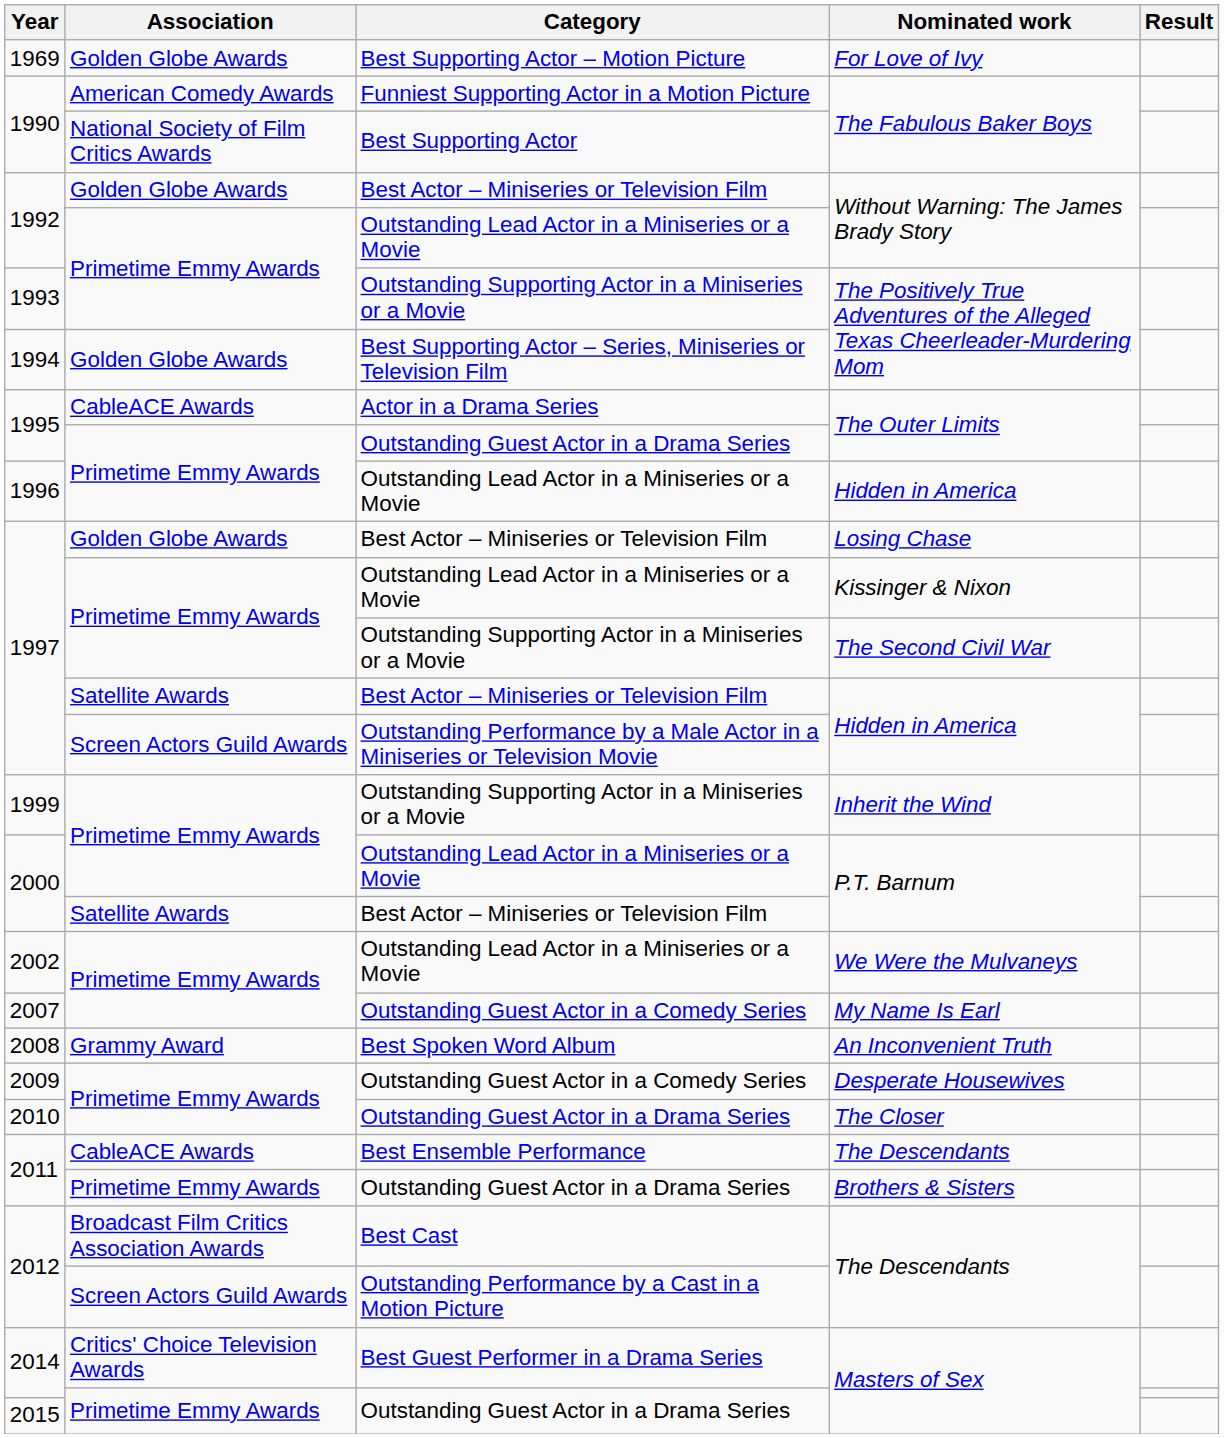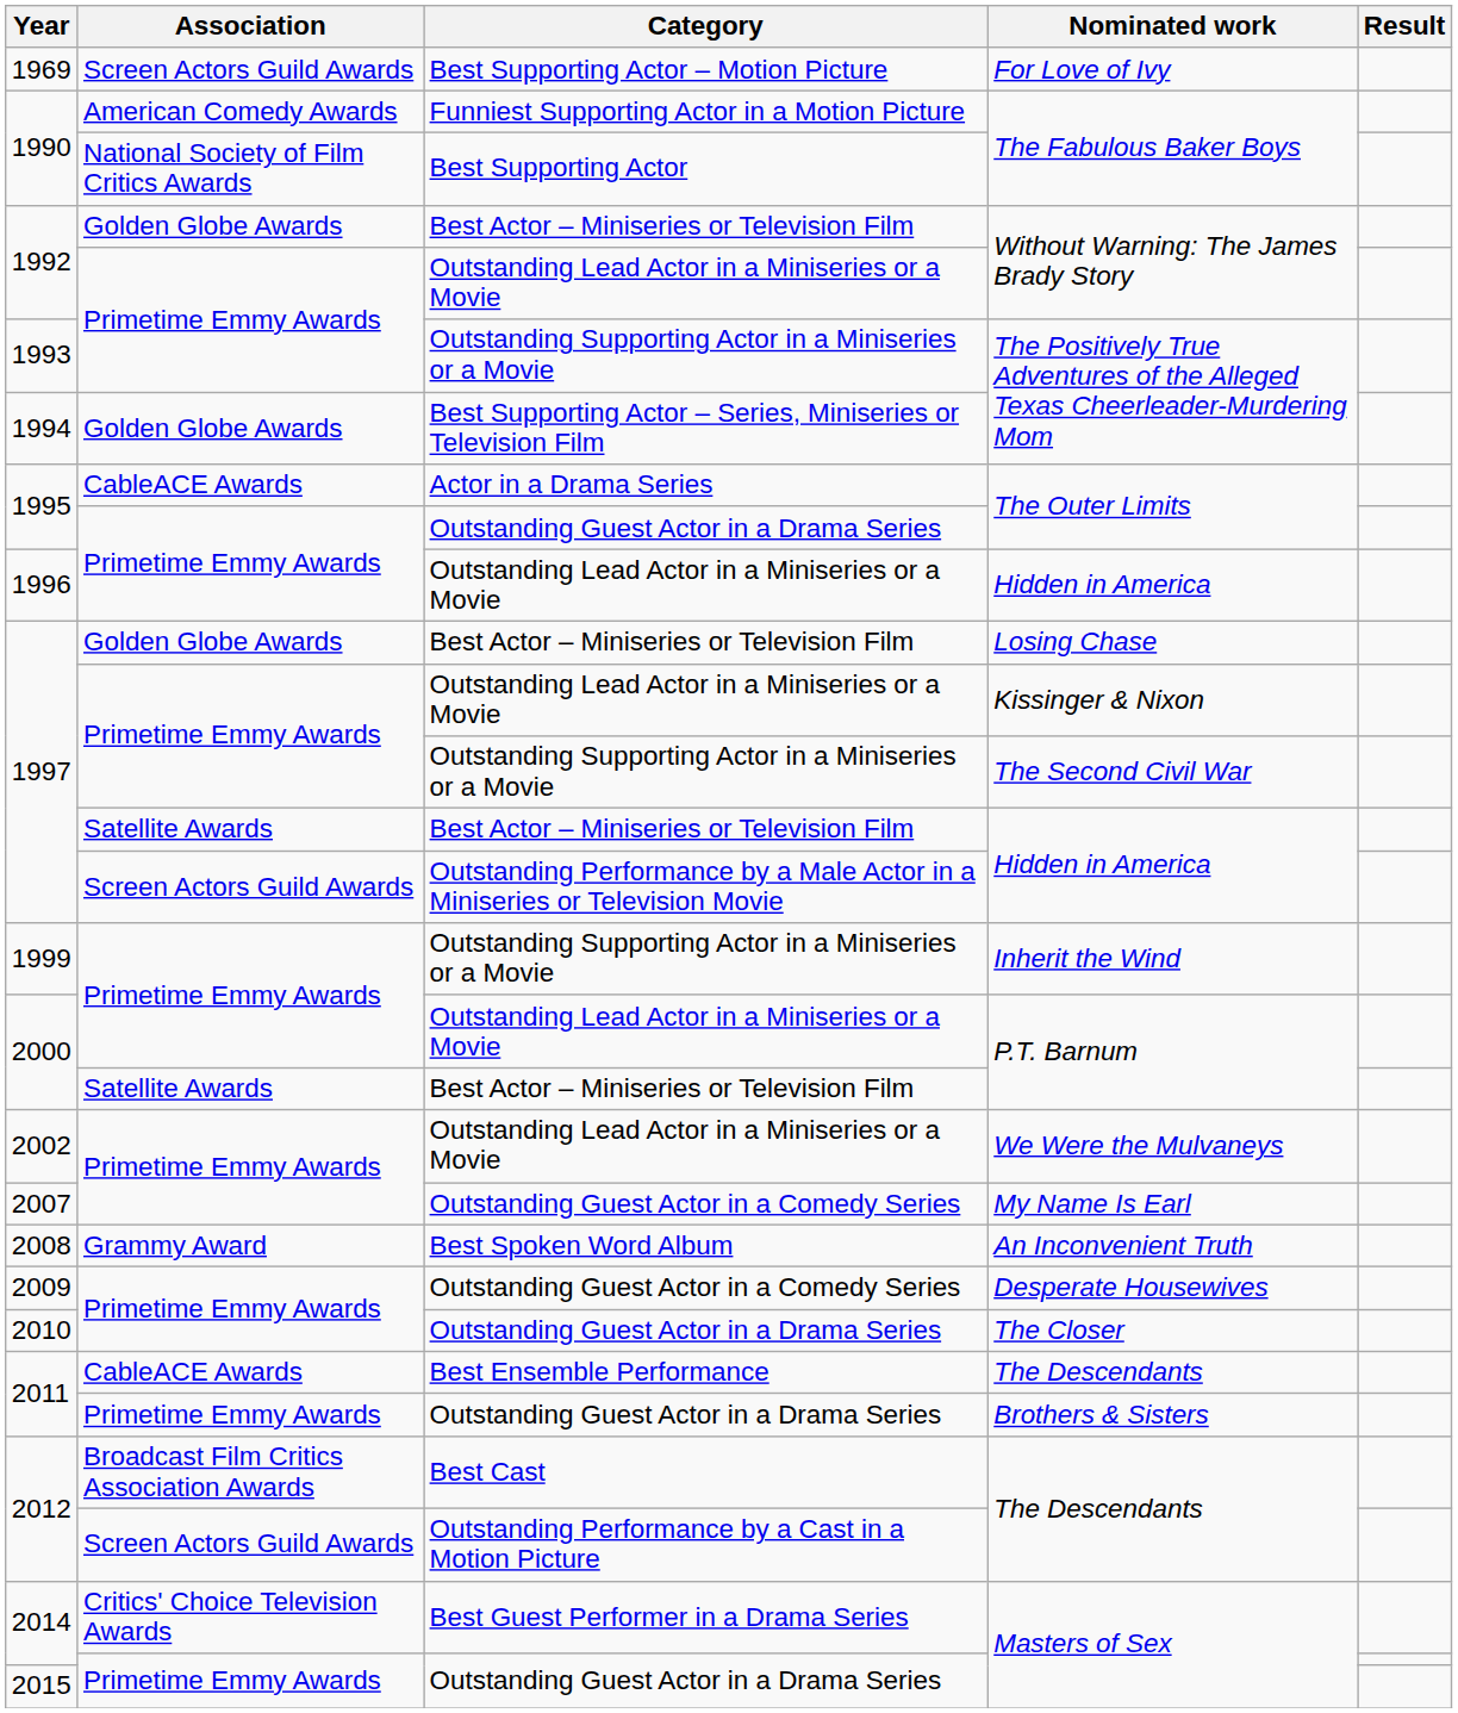 <table class="wikitable sortable">
 <tr>
 <th>Year</th>
 <th>Association</th>
 <th>Category</th>
 <th>Nominated work</th>
 <th>Result</th>
 </tr>
 <tr>
 <td>1969</td>
-<td><a href='#'>Golden Globe Awards</a></td>
+<td><a href='#'>Screen Actors Guild Awards</a></td>
 <td><a href='#'>Best Supporting Actor – Motion Picture</a></td>
 <td><em><a href='#'>For Love of Ivy</a></em></td>
 <td></td>
 </tr>
 <tr>
 <td rowspan="2">1990</td>
 <td><a href='#'>American Comedy Awards</a></td>
 <td><a href='#'>Funniest Supporting Actor in a Motion Picture</a></td>
 <td rowspan="2"><em><a href='#'>The Fabulous Baker Boys</a></em></td>
 <td></td>
 </tr>
 <tr>
 <td><a href='#'>National Society of Film Critics Awards</a></td>
 <td><a href='#'>Best Supporting Actor</a></td>
 <td></td>
 </tr>
 <tr>
 <td rowspan="2">1992</td>
 <td><a href='#'>Golden Globe Awards</a></td>
 <td><a href='#'>Best Actor – Miniseries or Television Film</a></td>
 <td rowspan="2"><em>Without Warning: The James Brady Story</em></td>
 <td></td>
 </tr>
 <tr>
 <td rowspan="2"><a href='#'>Primetime Emmy Awards</a></td>
 <td><a href='#'>Outstanding Lead Actor in a Miniseries or a Movie</a></td>
 <td></td>
 </tr>
 <tr>
 <td>1993</td>
 <td><a href='#'>Outstanding Supporting Actor in a Miniseries or a Movie</a></td>
 <td rowspan="2"><em><a href='#'>The Positively True Adventures of the Alleged<br>Texas Cheerleader-Murdering Mom</a></em></td>
 <td></td>
 </tr>
 <tr>
 <td>1994</td>
 <td><a href='#'>Golden Globe Awards</a></td>
 <td><a href='#'>Best Supporting Actor – Series, Miniseries or Television Film</a></td>
 <td></td>
 </tr>
 <tr>
 <td rowspan="2">1995</td>
 <td><a href='#'>CableACE Awards</a></td>
 <td><a href='#'>Actor in a Drama Series</a></td>
 <td rowspan="2"><em><a href='#'>The Outer Limits</a></em></td>
 <td></td>
 </tr>
 <tr>
 <td rowspan="2"><a href='#'>Primetime Emmy Awards</a></td>
 <td><a href='#'>Outstanding Guest Actor in a Drama Series</a></td>
 <td></td>
 </tr>
 <tr>
 <td>1996</td>
 <td>Outstanding Lead Actor in a Miniseries or a Movie</td>
 <td><em><a href='#'>Hidden in America</a></em></td>
 <td></td>
 </tr>
 <tr>
 <td rowspan="5">1997</td>
 <td><a href='#'>Golden Globe Awards</a></td>
 <td>Best Actor – Miniseries or Television Film</td>
 <td><em><a href='#'>Losing Chase</a></em></td>
 <td></td>
 </tr>
 <tr>
 <td rowspan="2"><a href='#'>Primetime Emmy Awards</a></td>
 <td>Outstanding Lead Actor in a Miniseries or a Movie</td>
 <td><em>Kissinger & Nixon</em></td>
 <td></td>
 </tr>
 <tr>
 <td>Outstanding Supporting Actor in a Miniseries or a Movie</td>
 <td><em><a href='#'>The Second Civil War</a></em></td>
 <td></td>
 </tr>
 <tr>
 <td><a href='#'>Satellite Awards</a></td>
 <td><a href='#'>Best Actor – Miniseries or Television Film</a></td>
 <td rowspan="2"><em><a href='#'>Hidden in America</a></em></td>
 <td></td>
 </tr>
 <tr>
 <td><a href='#'>Screen Actors Guild Awards</a></td>
 <td><a href='#'>Outstanding Performance by a Male Actor in a Miniseries or Television Movie</a></td>
 <td></td>
 </tr>
 <tr>
 <td>1999</td>
 <td rowspan="2"><a href='#'>Primetime Emmy Awards</a></td>
 <td>Outstanding Supporting Actor in a Miniseries or a Movie</td>
 <td><em><a href='#'>Inherit the Wind</a></em></td>
 <td></td>
 </tr>
 <tr>
 <td rowspan="2">2000</td>
 <td><a href='#'>Outstanding Lead Actor in a Miniseries or a Movie</a></td>
 <td rowspan="2"><em>P.T. Barnum</em></td>
 <td></td>
 </tr>
 <tr>
 <td><a href='#'>Satellite Awards</a></td>
 <td>Best Actor – Miniseries or Television Film</td>
 <td></td>
 </tr>
 <tr>
 <td>2002</td>
 <td rowspan="2"><a href='#'>Primetime Emmy Awards</a></td>
 <td>Outstanding Lead Actor in a Miniseries or a Movie</td>
 <td><em><a href='#'>We Were the Mulvaneys</a></em></td>
 <td></td>
 </tr>
 <tr>
 <td>2007</td>
 <td><a href='#'>Outstanding Guest Actor in a Comedy Series</a></td>
 <td><em><a href='#'>My Name Is Earl</a></em></td>
 <td></td>
 </tr>
 <tr>
 <td>2008</td>
 <td><a href='#'>Grammy Award</a></td>
 <td><a href='#'>Best Spoken Word Album</a></td>
 <td><em><a href='#'>An Inconvenient Truth</a></em></td>
 <td></td>
 </tr>
 <tr>
 <td>2009</td>
 <td rowspan="2"><a href='#'>Primetime Emmy Awards</a></td>
 <td>Outstanding Guest Actor in a Comedy Series</td>
 <td><em><a href='#'>Desperate Housewives</a></em></td>
 <td></td>
 </tr>
 <tr>
 <td>2010</td>
 <td><a href='#'>Outstanding Guest Actor in a Drama Series</a></td>
 <td><em><a href='#'>The Closer</a></em></td>
 <td></td>
 </tr>
 <tr>
 <td rowspan="2">2011</td>
 <td><a href='#'>CableACE Awards</a></td>
 <td><a href='#'>Best Ensemble Performance</a></td>
 <td><em><a href='#'>The Descendants</a></em></td>
 <td></td>
 </tr>
 <tr>
 <td><a href='#'>Primetime Emmy Awards</a></td>
 <td>Outstanding Guest Actor in a Drama Series</td>
 <td><em><a href='#'>Brothers & Sisters</a></em></td>
 <td></td>
 </tr>
 <tr>
 <td rowspan="2">2012</td>
 <td><a href='#'>Broadcast Film Critics Association Awards</a></td>
 <td><a href='#'>Best Cast</a></td>
 <td rowspan="2"><em>The Descendants</em></td>
 <td></td>
 </tr>
 <tr>
 <td><a href='#'>Screen Actors Guild Awards</a></td>
 <td><a href='#'>Outstanding Performance by a Cast in a Motion Picture</a></td>
 <td></td>
 </tr>
 <tr>
 <td rowspan="2">2014</td>
 <td><a href='#'>Critics' Choice Television Awards</a></td>
 <td><a href='#'>Best Guest Performer in a Drama Series</a></td>
 <td rowspan="3"><em><a href='#'>Masters of Sex</a></em></td>
 <td></td>
 </tr>
 <tr>
 <td rowspan="2"><a href='#'>Primetime Emmy Awards</a></td>
 <td rowspan="2">Outstanding Guest Actor in a Drama Series</td>
 <td></td>
 </tr>
 <tr>
 <td>2015</td>
 <td></td>
 </tr>
 </table>
